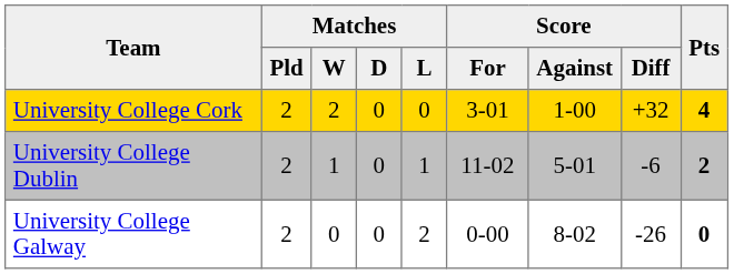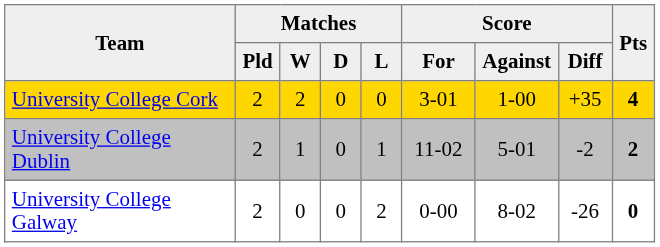 <table style=border-collapse:collapse border=1 cellspacing=0 cellpadding=5>
 <tr align=center bgcolor=#efefef>
 <th rowspan=2 width=165>Team</th>
 <th colspan=4>Matches</th>
 <th colspan=3>Score</th>
 <th rowspan=2width=20>Pts</th>
 </tr>
 <tr align=center bgcolor=#efefef>
 <th width=20>Pld</th>
 <th width=20>W</th>
 <th width=20>D</th>
 <th width=20>L</th>
 <th width=45>For</th>
 <th width=45>Against</th>
 <th width=30>Diff</th>
 </tr>
 <tr align=center style="background:gold;">
 <td style="text-align:left;"><a href='#'>University College Cork</a></td>
 <td>2</td>
 <td>2</td>
 <td>0</td>
 <td>0</td>
 <td>3-01</td>
 <td>1-00</td>
-<td>+32</td>
+<td>+35</td>
 <td><strong>4</strong></td>
 </tr>
 <tr align=center style="background:silver;">
 <td style="text-align:left;"><a href='#'>University College Dublin</a></td>
 <td>2</td>
 <td>1</td>
 <td>0</td>
 <td>1</td>
 <td>11-02</td>
 <td>5-01</td>
-<td>-6</td>
+<td>-2</td>
 <td><strong>2</strong></td>
 </tr>
 <tr align=center>
 <td style="text-align:left;"><a href='#'>University College Galway</a></td>
 <td>2</td>
 <td>0</td>
 <td>0</td>
 <td>2</td>
 <td>0-00</td>
 <td>8-02</td>
 <td>-26</td>
 <td><strong>0</strong></td>
 </tr>
 </table>
